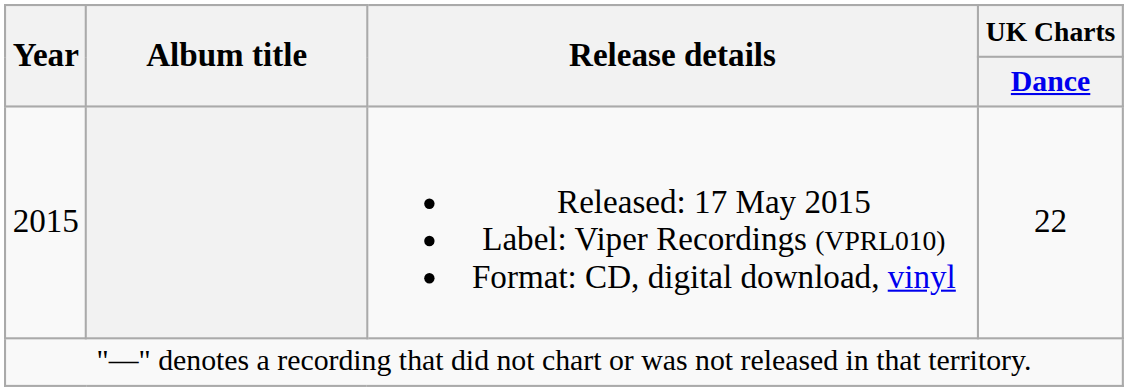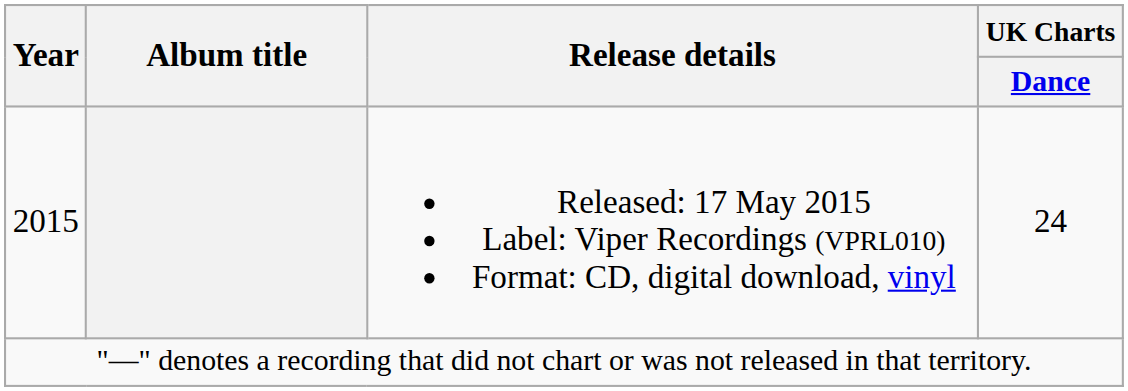 <table class="wikitable plainrowheaders" style="text-align:center;">
 <tr>
 <th rowspan="2;">Year</th>
 <th scope="col" rowspan="2" style="width:8em;">Album title</th>
 <th scope="col" rowspan="2" style="width:18em;">Release details</th>
 <th scope="col"><small>UK Charts</small></th>
 </tr>
 <tr>
 <th style="font-size:90%;"><a href='#'>Dance</a></th>
 </tr>
 <tr>
 <td>2015</td>
 <th></th>
 <td><br><ul><li>Released: 17 May 2015</li><li>Label: Viper Recordings <small>(VPRL010) </small></li><li>Format: CD, digital download, <a href='#'>vinyl</a></li></ul></td>
-<td>22</td>
+<td>24</td>
 </tr>
 <tr>
 <td colspan="6" style="font-size:90%">"—" denotes a recording that did not chart or was not released in that territory.<br></td>
 </tr>
 </table>
